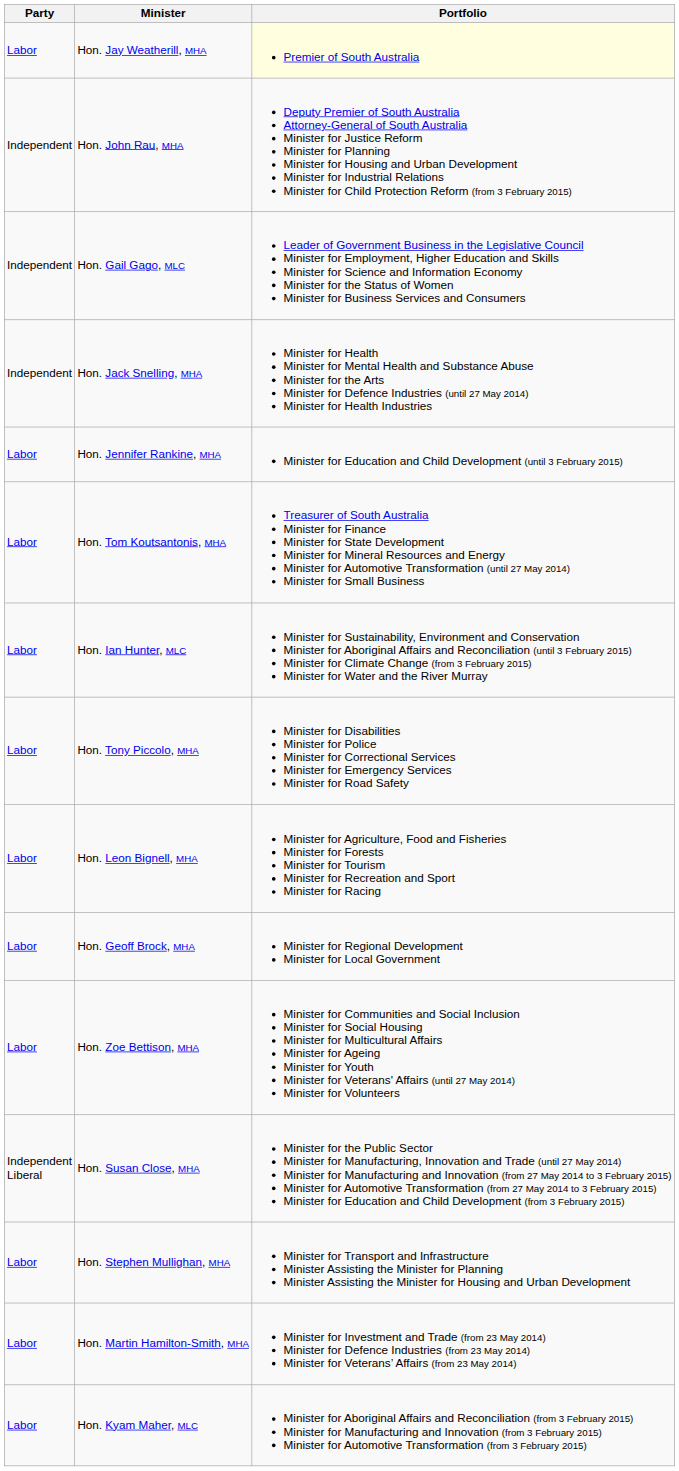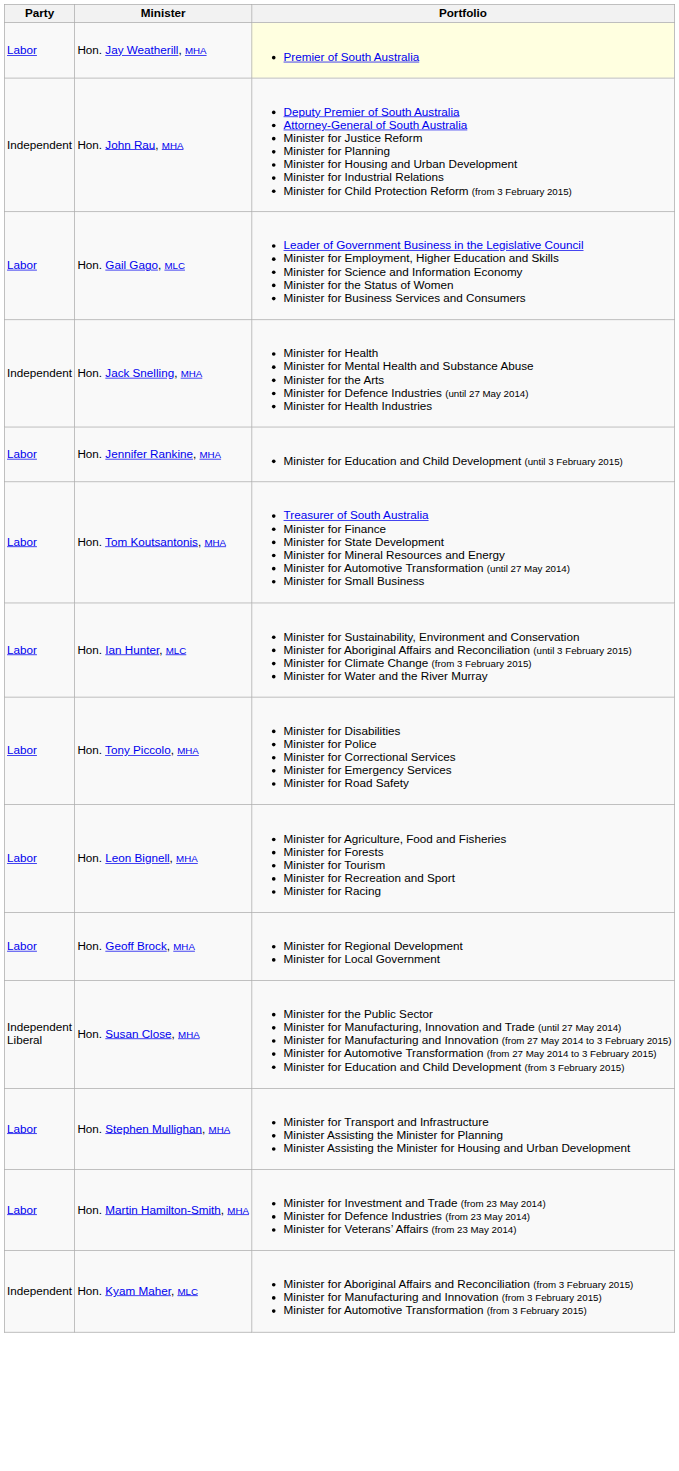 <table class="wikitable sortable">
 <tr>
 <th>Party</th>
 <th>Minister</th>
 <th>Portfolio</th>
 </tr>
 <tr>
 <td><a href='#'>Labor</a></td>
 <td>Hon. <a href='#'>Jay Weatherill</a>, <small><a href='#'>MHA</a></small></td>
 <td style="background: lightyellow;"><br><ul><li><a href='#'>Premier of South Australia</a></li></ul></td>
 </tr>
 <tr>
 <td>Independent</td>
 <td>Hon. <a href='#'>John Rau</a>, <small><a href='#'>MHA</a></small></td>
 <td><br><ul><li><a href='#'>Deputy Premier of South Australia</a></li><li><a href='#'>Attorney-General of South Australia</a></li><li>Minister for Justice Reform</li><li>Minister for Planning</li><li>Minister for Housing and Urban Development</li><li>Minister for Industrial Relations</li><li>Minister for Child Protection Reform <small>(from 3 February 2015)</small></li></ul></td>
 </tr>
 <tr>
-<td>Independent</td>
+<td><a href='#'>Labor</a></td>
 <td>Hon. <a href='#'>Gail Gago</a>, <small><a href='#'>MLC</a></small></td>
 <td><br><ul><li><a href='#'>Leader of Government Business in the Legislative Council</a></li><li>Minister for Employment, Higher Education and Skills</li><li>Minister for Science and Information Economy</li><li>Minister for the Status of Women</li><li>Minister for Business Services and Consumers</li></ul></td>
 </tr>
 <tr>
 <td>Independent</td>
 <td>Hon. <a href='#'>Jack Snelling</a>, <small><a href='#'>MHA</a></small></td>
 <td><br><ul><li>Minister for Health</li><li>Minister for Mental Health and Substance Abuse</li><li>Minister for the Arts</li><li>Minister for Defence Industries <small>(until 27 May 2014)</small></li><li>Minister for Health Industries</li></ul></td>
 </tr>
 <tr>
 <td><a href='#'>Labor</a></td>
 <td>Hon. <a href='#'>Jennifer Rankine</a>, <small><a href='#'>MHA</a></small></td>
 <td><br><ul><li>Minister for Education and Child Development <small>(until 3 February 2015)</small></li></ul></td>
 </tr>
 <tr>
 <td><a href='#'>Labor</a></td>
 <td>Hon. <a href='#'>Tom Koutsantonis</a>, <small><a href='#'>MHA</a></small></td>
 <td><br><ul><li><a href='#'>Treasurer of South Australia</a></li><li>Minister for Finance</li><li>Minister for State Development</li><li>Minister for Mineral Resources and Energy</li><li>Minister for Automotive Transformation <small>(until 27 May 2014)</small></li><li>Minister for Small Business</li></ul></td>
 </tr>
 <tr>
 <td><a href='#'>Labor</a></td>
 <td>Hon. <a href='#'>Ian Hunter</a>, <small><a href='#'>MLC</a></small></td>
 <td><br><ul><li>Minister for Sustainability, Environment and Conservation</li><li>Minister for Aboriginal Affairs and Reconciliation <small>(until 3 February 2015)</small></li><li>Minister for Climate Change <small>(from 3 February 2015)</small></li><li>Minister for Water and the River Murray</li></ul></td>
 </tr>
 <tr>
 <td><a href='#'>Labor</a></td>
 <td>Hon. <a href='#'>Tony Piccolo</a>, <small><a href='#'>MHA</a></small></td>
 <td><br><ul><li>Minister for Disabilities</li><li>Minister for Police</li><li>Minister for Correctional Services</li><li>Minister for Emergency Services</li><li>Minister for Road Safety</li></ul></td>
 </tr>
 <tr>
 <td><a href='#'>Labor</a></td>
 <td>Hon. <a href='#'>Leon Bignell</a>, <small><a href='#'>MHA</a></small></td>
 <td><br><ul><li>Minister for Agriculture, Food and Fisheries</li><li>Minister for Forests</li><li>Minister for Tourism</li><li>Minister for Recreation and Sport</li><li>Minister for Racing</li></ul></td>
 </tr>
 <tr>
 <td><a href='#'>Labor</a></td>
 <td>Hon. <a href='#'>Geoff Brock</a>, <small><a href='#'>MHA</a></small></td>
 <td><br><ul><li>Minister for Regional Development</li><li>Minister for Local Government</li></ul></td>
 </tr>
 <tr>
-<td><a href='#'>Labor</a></td>
-<td>Hon. <a href='#'>Zoe Bettison</a>, <small><a href='#'>MHA</a></small></td>
-<td><br><ul><li>Minister for Communities and Social Inclusion</li><li>Minister for Social Housing</li><li>Minister for Multicultural Affairs</li><li>Minister for Ageing</li><li>Minister for Youth</li><li>Minister for Veterans' Affairs <small>(until 27 May 2014)</small></li><li>Minister for Volunteers</li></ul></td>
-</tr>
-<tr>
 <td>Independent<br>Liberal</td>
 <td>Hon. <a href='#'>Susan Close</a>, <small><a href='#'>MHA</a></small></td>
 <td><br><ul><li>Minister for the Public Sector</li><li>Minister for Manufacturing, Innovation and Trade <small>(until 27 May 2014)</small></li><li>Minister for Manufacturing and Innovation <small>(from 27 May 2014 to 3 February 2015)</small></li><li>Minister for Automotive Transformation <small>(from 27 May 2014 to 3 February 2015)</small></li><li>Minister for Education and Child Development <small>(from 3 February 2015)</small></li></ul></td>
 </tr>
 <tr>
 <td><a href='#'>Labor</a></td>
 <td>Hon. <a href='#'>Stephen Mullighan</a>, <small><a href='#'>MHA</a></small></td>
 <td><br><ul><li>Minister for Transport and Infrastructure</li><li>Minister Assisting the Minister for Planning</li><li>Minister Assisting the Minister for Housing and Urban Development</li></ul></td>
 </tr>
 <tr>
 <td><a href='#'>Labor</a></td>
 <td>Hon. <a href='#'>Martin Hamilton-Smith</a>, <small><a href='#'>MHA</a></small></td>
 <td><br><ul><li>Minister for Investment and Trade <small>(from 23 May 2014)</small></li><li>Minister for Defence Industries <small>(from 23 May 2014)</small></li><li>Minister for Veterans’ Affairs <small>(from 23 May 2014)</small></li></ul></td>
 </tr>
 <tr>
-<td><a href='#'>Labor</a></td>
+<td>Independent</td>
 <td>Hon. <a href='#'>Kyam Maher</a>, <small><a href='#'>MLC</a></small></td>
 <td><br><ul><li>Minister for Aboriginal Affairs and Reconciliation <small>(from 3 February 2015)</small></li><li>Minister for Manufacturing and Innovation <small>(from 3 February 2015)</small></li><li>Minister for Automotive Transformation <small>(from 3 February 2015)</small></li></ul></td>
 </tr>
 </table>
